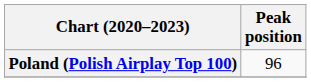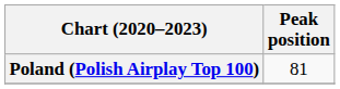 <table class="wikitable sortable plainrowheaders" style="text-align:center">
 <tr>
 <th scope="col">Chart (2020–2023)</th>
 <th scope="col">Peak<br>position</th>
 </tr>
 <tr>
 <th scope="row">Poland (<a href='#'>Polish Airplay Top 100</a>)</th>
-<td>96</td>
+<td>81</td>
 </tr>
 <tr>
 </tr>
 <tr>
 </tr>
 </table>
